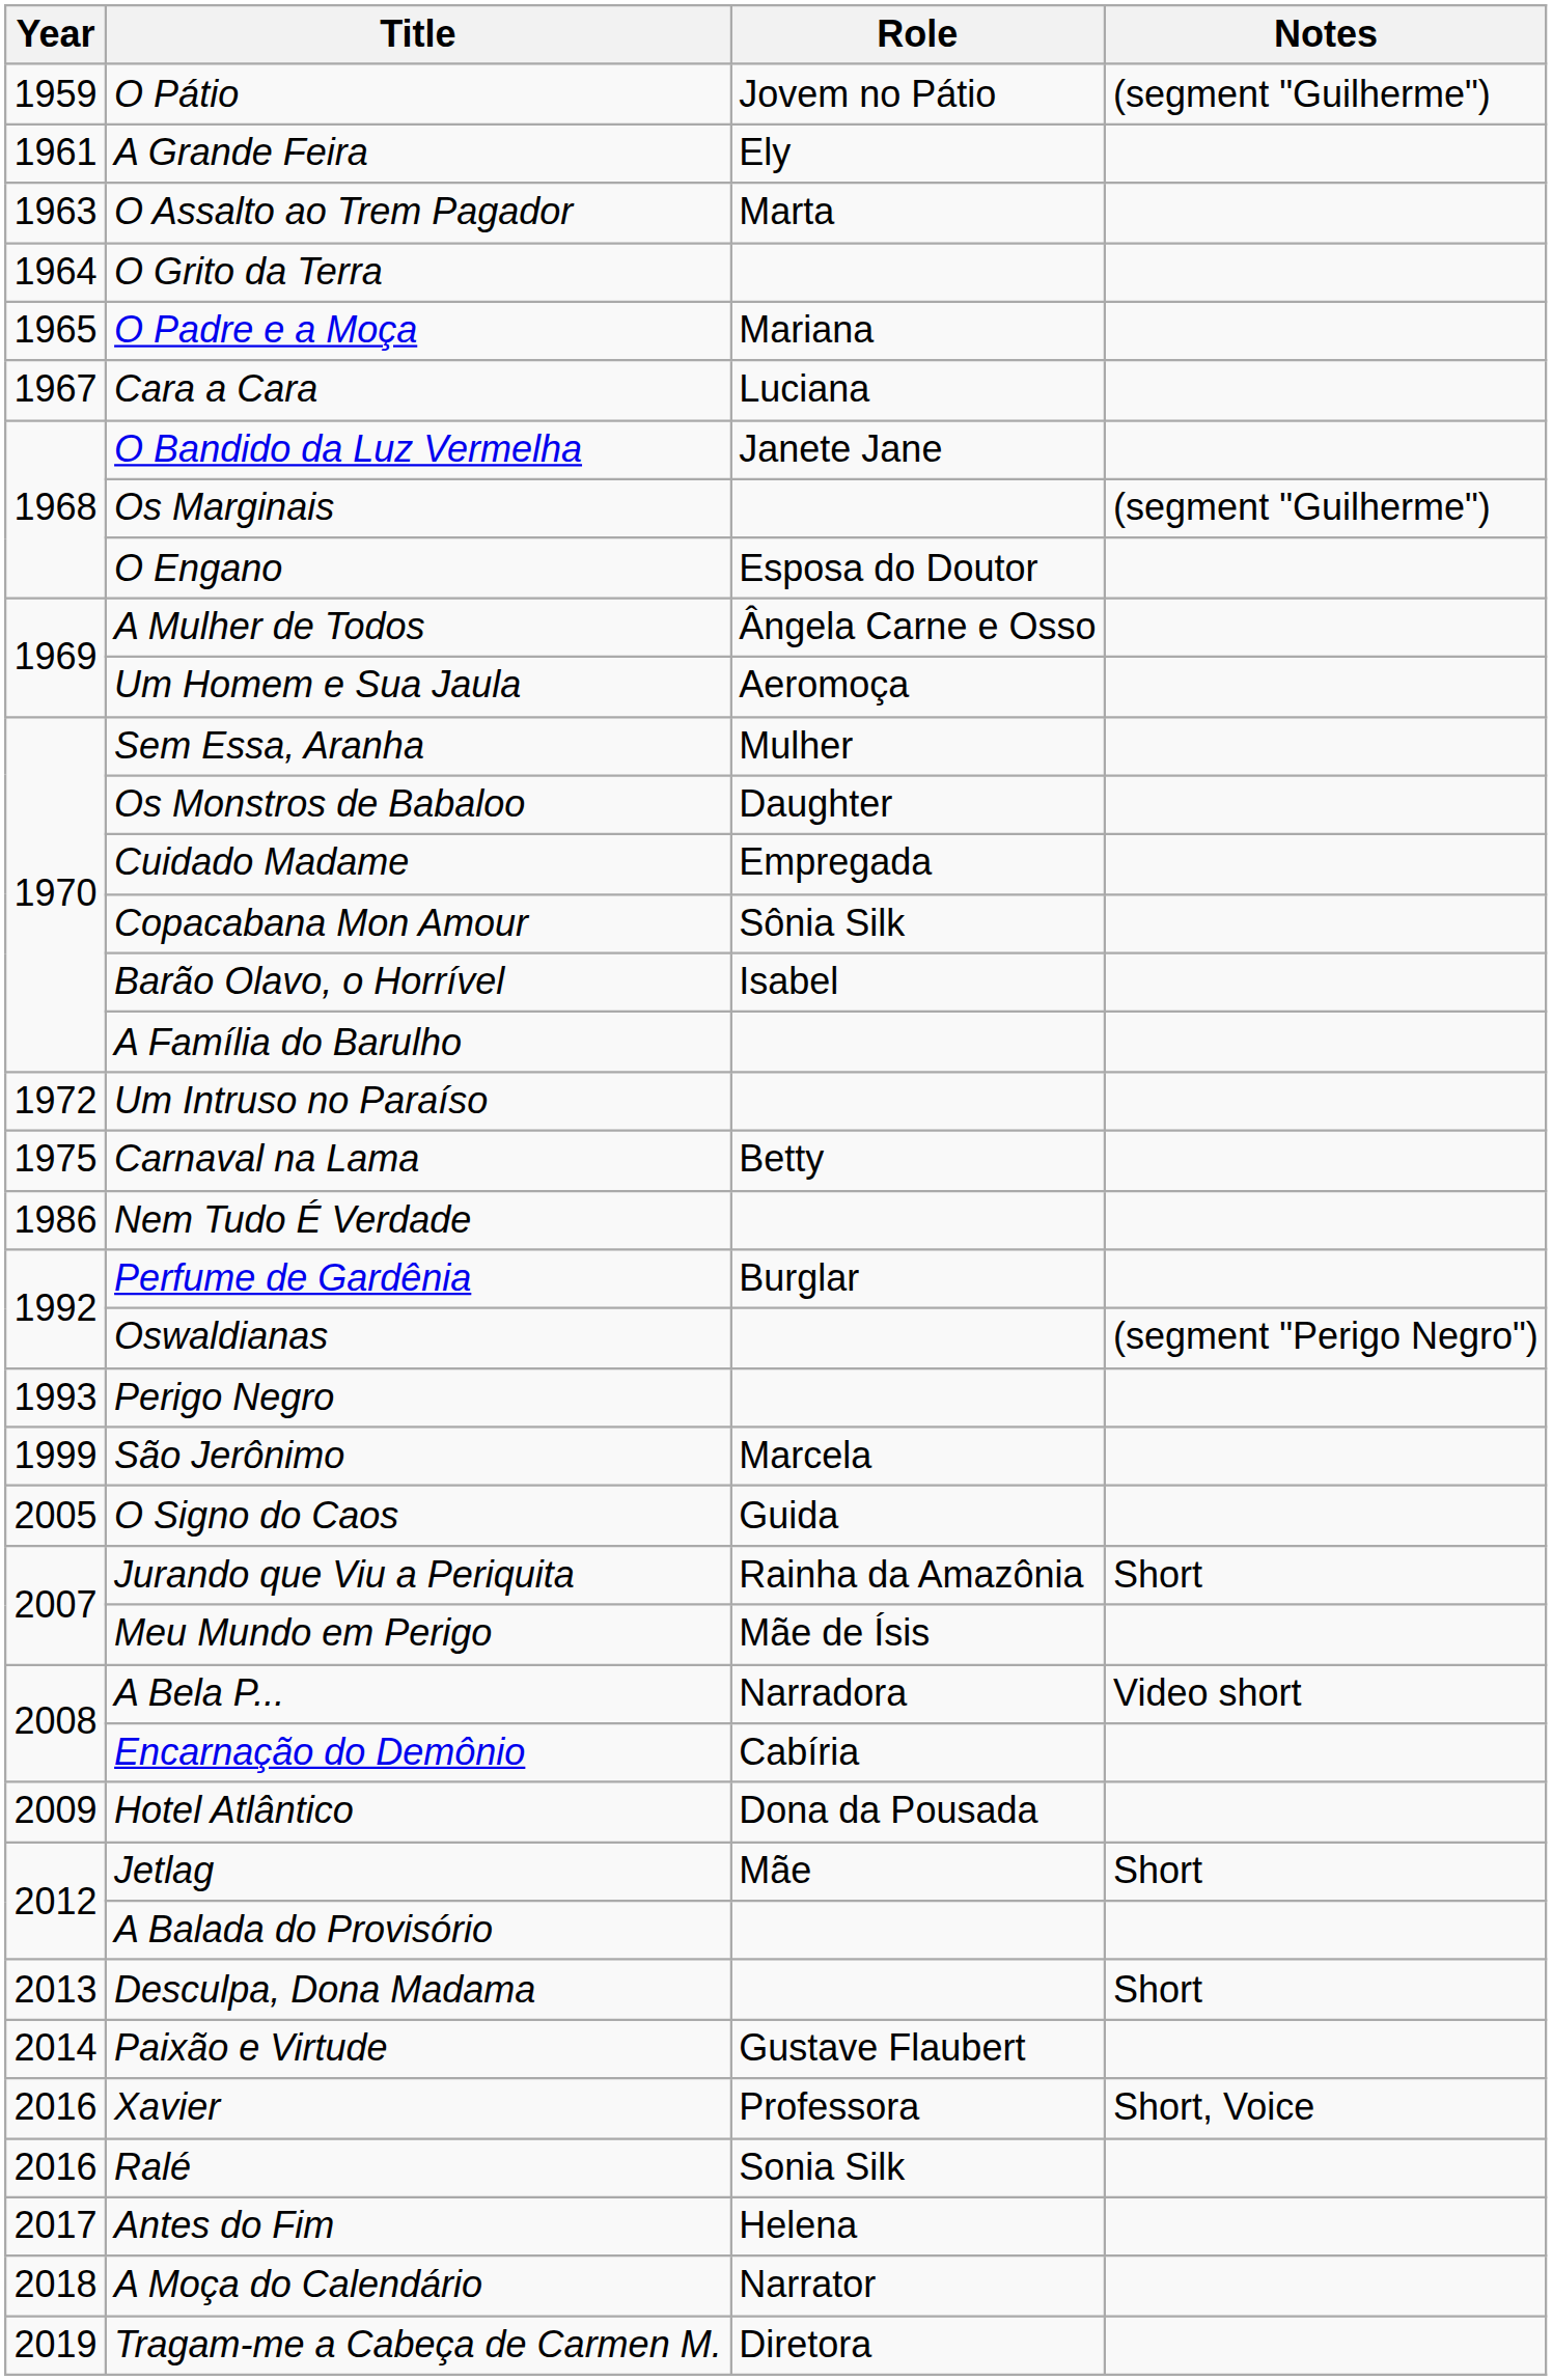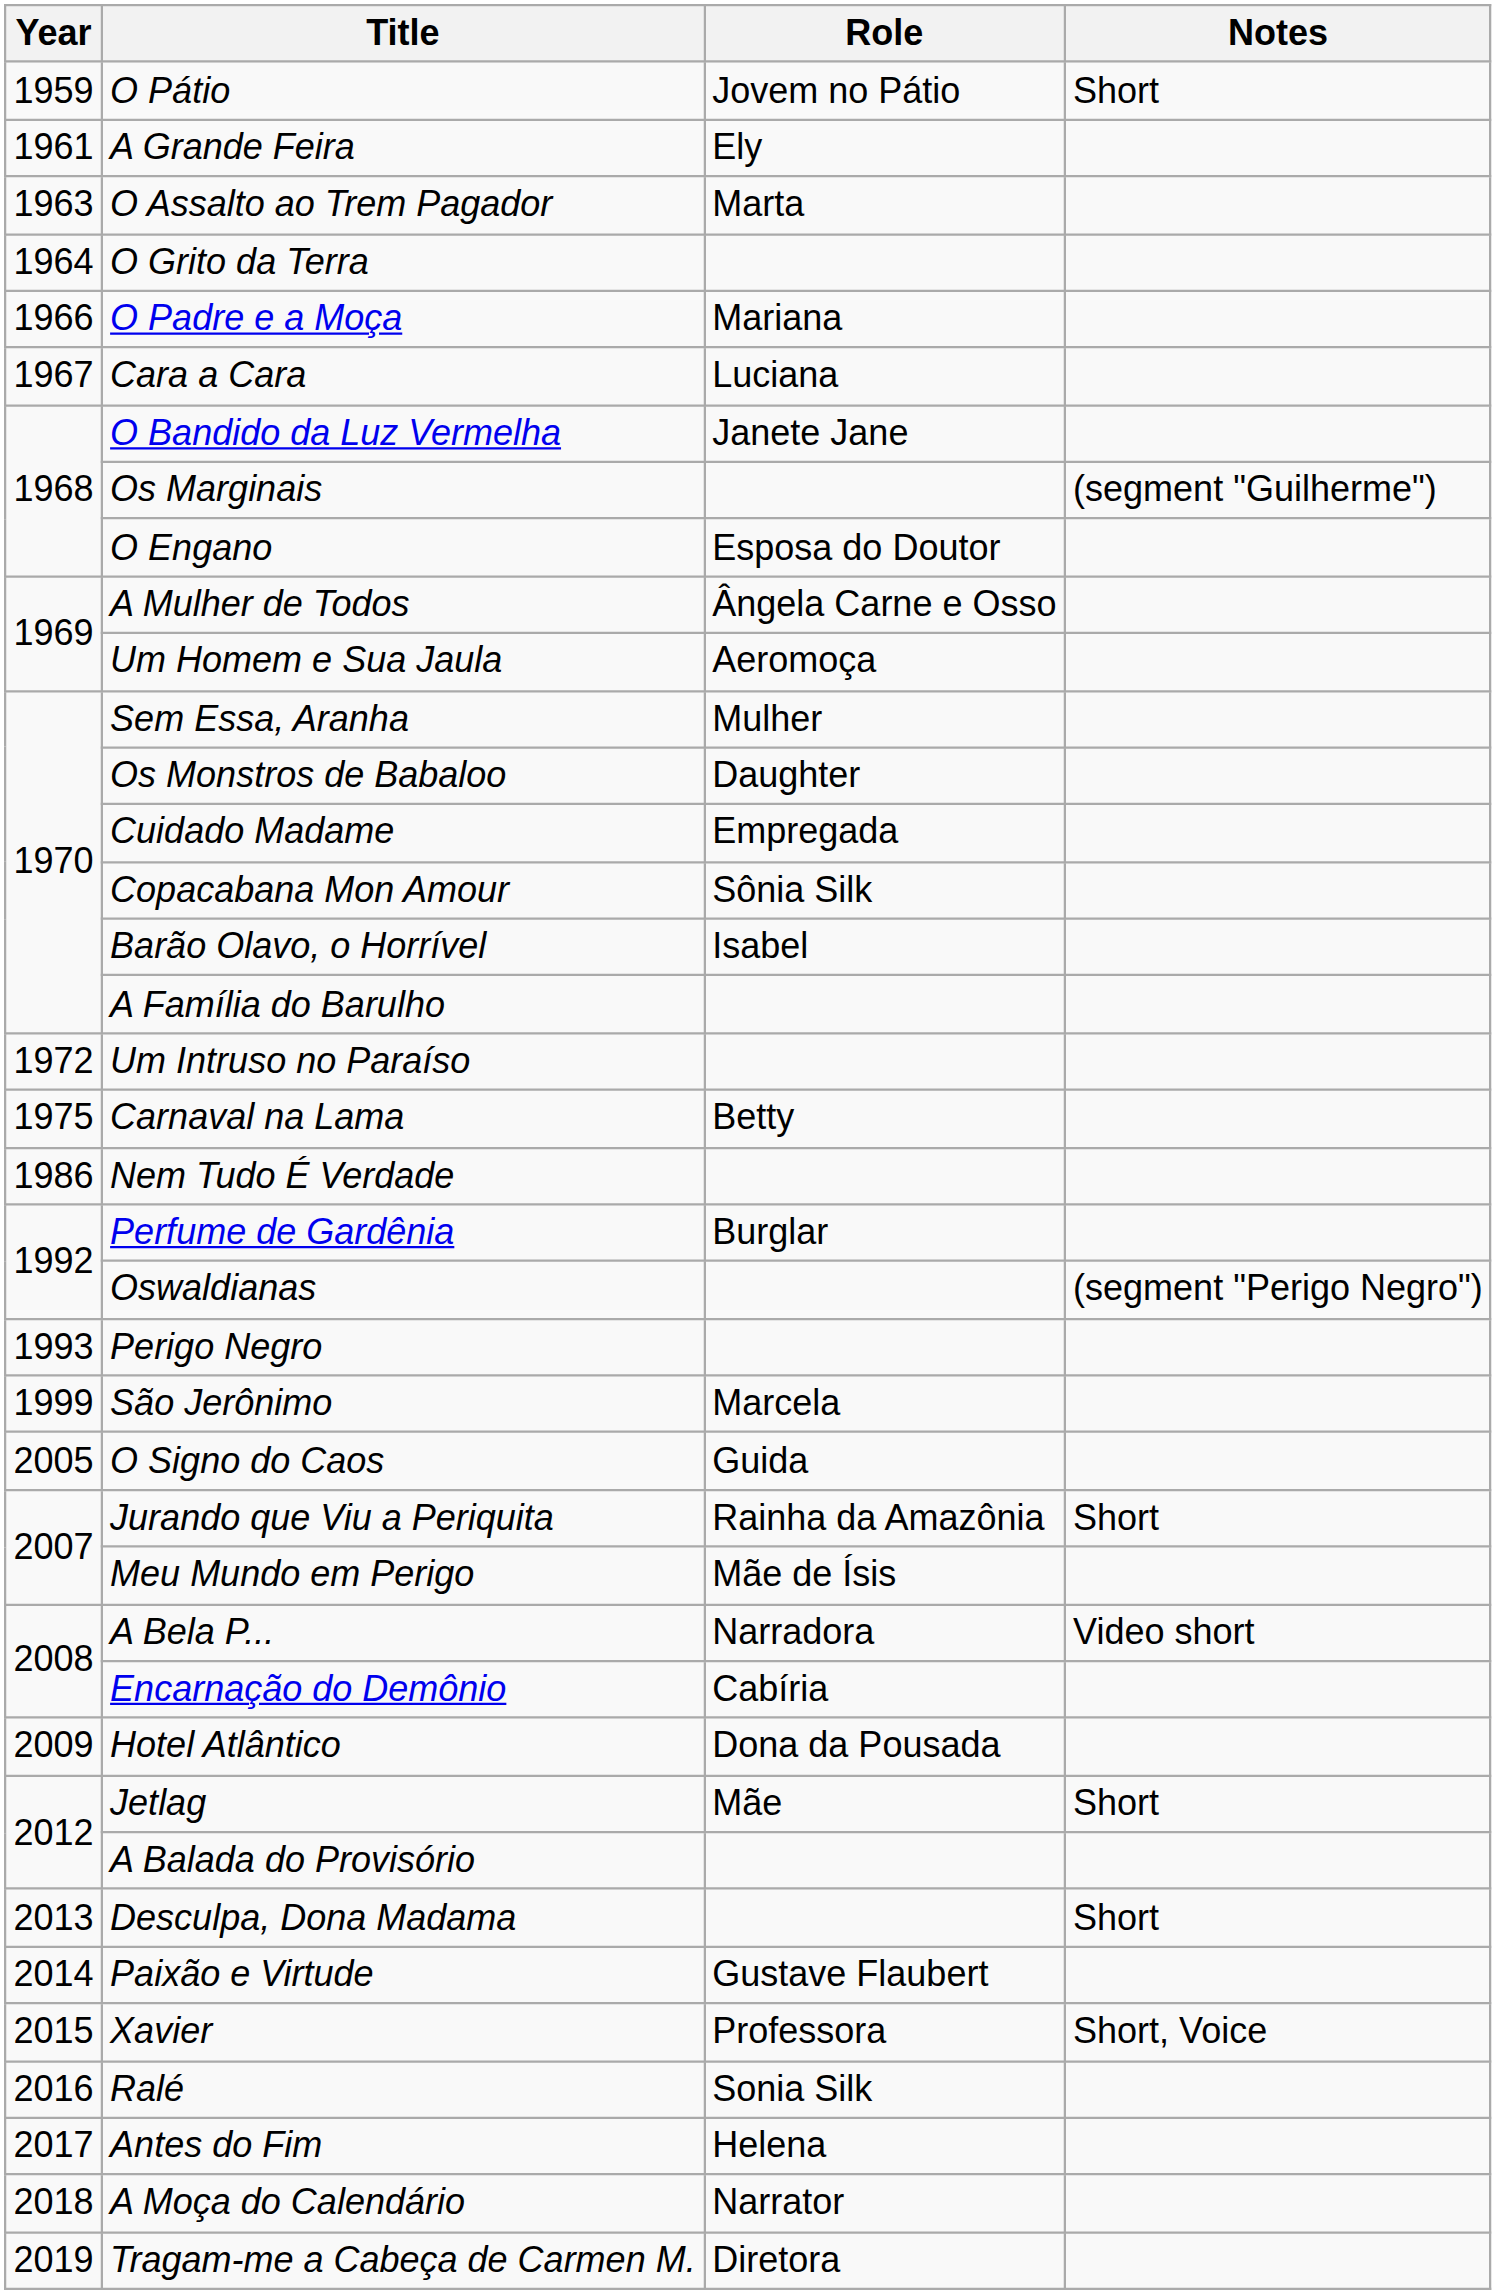 <table class="wikitable">
 <tr>
 <th>Year</th>
 <th>Title</th>
 <th>Role</th>
 <th>Notes</th>
 </tr>
 <tr>
 <td>1959</td>
 <td><em>O Pátio</em></td>
 <td>Jovem no Pátio</td>
-<td>(segment "Guilherme")</td>
+<td>Short</td>
 </tr>
 <tr>
 <td>1961</td>
 <td><em>A Grande Feira</em></td>
 <td>Ely</td>
 <td></td>
 </tr>
 <tr>
 <td>1963</td>
 <td><em>O Assalto ao Trem Pagador</em></td>
 <td>Marta</td>
 <td></td>
 </tr>
 <tr>
 <td>1964</td>
 <td><em>O Grito da Terra</em></td>
 <td></td>
 <td></td>
 </tr>
 <tr>
-<td>1965</td>
+<td>1966</td>
 <td><em><a href='#'>O Padre e a Moça</a></em></td>
 <td>Mariana</td>
 <td></td>
 </tr>
 <tr>
 <td>1967</td>
 <td><em>Cara a Cara</em></td>
 <td>Luciana</td>
 <td></td>
 </tr>
 <tr>
 <td rowspan=3>1968</td>
 <td><em><a href='#'>O Bandido da Luz Vermelha</a></em></td>
 <td>Janete Jane</td>
 <td></td>
 </tr>
 <tr>
 <td><em>Os Marginais</em></td>
 <td></td>
 <td>(segment "Guilherme")</td>
 </tr>
 <tr>
 <td><em>O Engano</em></td>
 <td>Esposa do Doutor</td>
 <td></td>
 </tr>
 <tr>
 <td rowspan=2>1969</td>
 <td><em>A Mulher de Todos</em></td>
 <td>Ângela Carne e Osso</td>
 <td></td>
 </tr>
 <tr>
 <td><em>Um Homem e Sua Jaula</em></td>
 <td>Aeromoça</td>
 <td></td>
 </tr>
 <tr>
 <td rowspan=6>1970</td>
 <td><em>Sem Essa, Aranha</em></td>
 <td>Mulher</td>
 <td></td>
 </tr>
 <tr>
 <td><em>Os Monstros de Babaloo</em></td>
 <td>Daughter</td>
 <td></td>
 </tr>
 <tr>
 <td><em>Cuidado Madame</em></td>
 <td>Empregada</td>
 <td></td>
 </tr>
 <tr>
 <td><em>Copacabana Mon Amour</em></td>
 <td>Sônia Silk</td>
 <td></td>
 </tr>
 <tr>
 <td><em>Barão Olavo, o Horrível</em></td>
 <td>Isabel</td>
 <td></td>
 </tr>
 <tr>
 <td><em>A Família do Barulho</em></td>
 <td></td>
 <td></td>
 </tr>
 <tr>
 <td>1972</td>
 <td><em>Um Intruso no Paraíso</em></td>
 <td></td>
 <td></td>
 </tr>
 <tr>
 <td>1975</td>
 <td><em>Carnaval na Lama</em></td>
 <td>Betty</td>
 <td></td>
 </tr>
 <tr>
 <td>1986</td>
 <td><em>Nem Tudo É Verdade</em></td>
 <td></td>
 <td></td>
 </tr>
 <tr>
 <td rowspan=2>1992</td>
 <td><em><a href='#'>Perfume de Gardênia</a></em></td>
 <td>Burglar</td>
 <td></td>
 </tr>
 <tr>
 <td><em>Oswaldianas</em></td>
 <td></td>
 <td>(segment "Perigo Negro")</td>
 </tr>
 <tr>
 <td>1993</td>
 <td><em>Perigo Negro</em></td>
 <td></td>
 <td></td>
 </tr>
 <tr>
 <td>1999</td>
 <td><em>São Jerônimo</em></td>
 <td>Marcela</td>
 <td></td>
 </tr>
 <tr>
 <td>2005</td>
 <td><em>O Signo do Caos</em></td>
 <td>Guida</td>
 <td></td>
 </tr>
 <tr>
 <td rowspan=2>2007</td>
 <td><em>Jurando que Viu a Periquita</em></td>
 <td>Rainha da Amazônia</td>
 <td>Short</td>
 </tr>
 <tr>
 <td><em>Meu Mundo em Perigo</em></td>
 <td>Mãe de Ísis</td>
 <td></td>
 </tr>
 <tr>
 <td rowspan=2>2008</td>
 <td><em>A Bela P...</em></td>
 <td>Narradora</td>
 <td>Video short</td>
 </tr>
 <tr>
 <td><em><a href='#'>Encarnação do Demônio</a></em></td>
 <td>Cabíria</td>
 <td></td>
 </tr>
 <tr>
 <td>2009</td>
 <td><em>Hotel Atlântico</em></td>
 <td>Dona da Pousada</td>
 <td></td>
 </tr>
 <tr>
 <td rowspan=2>2012</td>
 <td><em>Jetlag</em></td>
 <td>Mãe</td>
 <td>Short</td>
 </tr>
 <tr>
 <td><em>A Balada do Provisório</em></td>
 <td></td>
 <td></td>
 </tr>
 <tr>
 <td>2013</td>
 <td><em>Desculpa, Dona Madama</em></td>
 <td></td>
 <td>Short</td>
 </tr>
 <tr>
 <td>2014</td>
 <td><em>Paixão e Virtude</em></td>
 <td>Gustave Flaubert</td>
 <td></td>
 </tr>
 <tr>
-<td>2016</td>
+<td>2015</td>
 <td><em>Xavier</em></td>
 <td>Professora</td>
 <td>Short, Voice</td>
 </tr>
 <tr>
 <td>2016</td>
 <td><em>Ralé</em></td>
 <td>Sonia Silk</td>
 <td></td>
 </tr>
 <tr>
 <td>2017</td>
 <td><em>Antes do Fim</em></td>
 <td>Helena</td>
 <td></td>
 </tr>
 <tr>
 <td>2018</td>
 <td><em>A Moça do Calendário</em></td>
 <td>Narrator</td>
 <td></td>
 </tr>
 <tr>
 <td>2019</td>
 <td><em>Tragam-me a Cabeça de Carmen M.</em></td>
 <td>Diretora</td>
 <td></td>
 </tr>
 </table>
